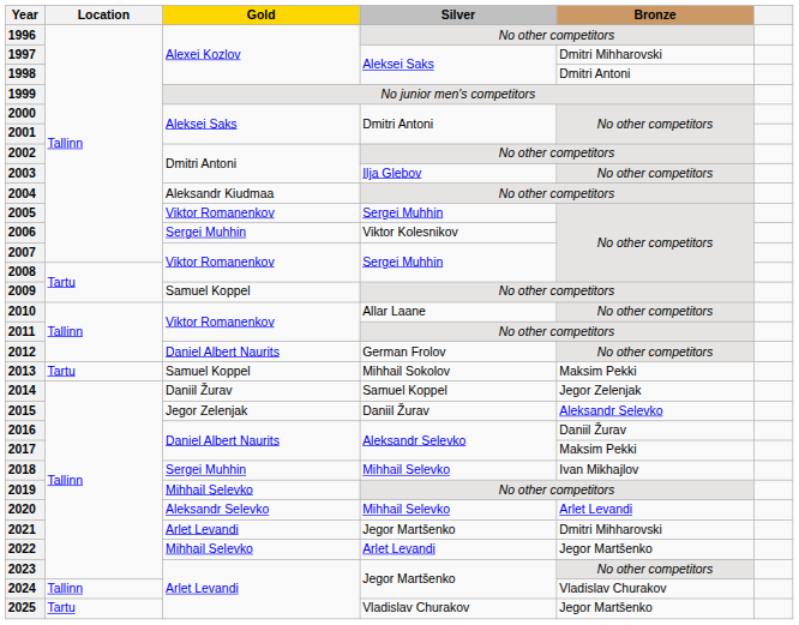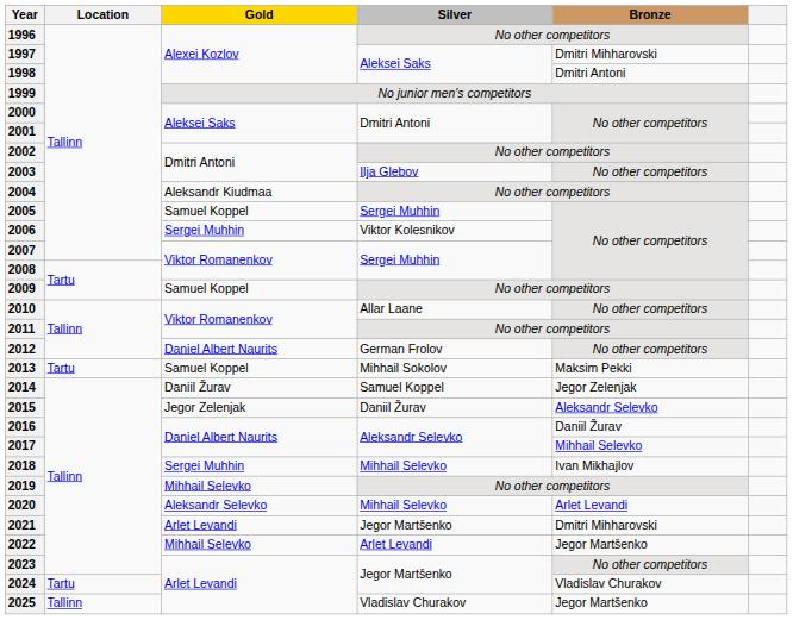 <table class="wikitable unsortable" style="text-align:left; width:80%">
 <tr>
 <th scope="col" style="text-align:center; width:5%">Year</th>
 <th scope="col" style="text-align:center; width:15%">Location</th>
 <th scope="col" style="text-align:center; width:25%; background:gold">Gold</th>
 <th scope="col" style="text-align:center; width:25%; background:silver">Silver</th>
 <th scope="col" style="text-align:center; width:25%; background:#c96">Bronze</th>
 <th scope="col" style="text-align:center; width:5%"></th>
 </tr>
 <tr>
 <th scope="row" style="text-align:left">1996</th>
 <td rowspan="12"><a href='#'>Tallinn</a></td>
 <td rowspan="3"><a href='#'>Alexei Kozlov</a></td>
 <td colspan="2" align="center" bgcolor="e5e4e2"><em>No other competitors</em></td>
 <td></td>
 </tr>
 <tr>
 <th scope="row" style="text-align:left">1997</th>
 <td rowspan="2"><a href='#'>Aleksei Saks</a></td>
 <td>Dmitri Mihharovski</td>
 <td></td>
 </tr>
 <tr>
 <th scope="row" style="text-align:left">1998</th>
 <td>Dmitri Antoni</td>
 <td></td>
 </tr>
 <tr>
 <th scope="row" style="text-align:left">1999</th>
 <td colspan="3" align="center" bgcolor="e5e4e2"><em>No junior men's competitors</em></td>
 <td></td>
 </tr>
 <tr>
 <th scope="row" style="text-align:left">2000</th>
 <td rowspan="2"><a href='#'>Aleksei Saks</a></td>
 <td rowspan="2">Dmitri Antoni</td>
 <td rowspan="2" align="center" bgcolor="e5e4e2"><em>No other competitors</em></td>
 <td></td>
 </tr>
 <tr>
 <th scope="row" style="text-align:left">2001</th>
 <td></td>
 </tr>
 <tr>
 <th scope="row" style="text-align:left">2002</th>
 <td rowspan="2">Dmitri Antoni</td>
 <td colspan="2" align="center" bgcolor="e5e4e2"><em>No other competitors</em></td>
 <td></td>
 </tr>
 <tr>
 <th scope="row" style="text-align:left">2003</th>
 <td><a href='#'>Ilja Glebov</a></td>
 <td align="center" bgcolor="e5e4e2"><em>No other competitors</em></td>
 <td></td>
 </tr>
 <tr>
 <th scope="row" style="text-align:left">2004</th>
 <td>Aleksandr Kiudmaa</td>
 <td colspan=2 align="center" bgcolor="e5e4e2"><em>No other competitors</em></td>
 <td></td>
 </tr>
 <tr>
 <th scope="row" style="text-align:left">2005</th>
-<td><a href='#'>Viktor Romanenkov</a></td>
+<td>Samuel Koppel</td>
 <td><a href='#'>Sergei Muhhin</a></td>
 <td rowspan="4" align="center" bgcolor="e5e4e2"><em>No other competitors</em></td>
 <td></td>
 </tr>
 <tr>
 <th scope="row" style="text-align:left">2006</th>
 <td><a href='#'>Sergei Muhhin</a></td>
 <td>Viktor Kolesnikov</td>
 <td></td>
 </tr>
 <tr>
 <th scope="row" style="text-align:left">2007</th>
 <td rowspan="2"><a href='#'>Viktor Romanenkov</a></td>
 <td rowspan="2"><a href='#'>Sergei Muhhin</a></td>
 <td></td>
 </tr>
 <tr>
 <th scope="row" style="text-align:left">2008</th>
 <td rowspan="2"><a href='#'>Tartu</a></td>
 <td></td>
 </tr>
 <tr>
 <th scope="row" style="text-align:left">2009</th>
 <td>Samuel Koppel</td>
 <td colspan="2" align="center" bgcolor="e5e4e2"><em>No other competitors</em></td>
 <td></td>
 </tr>
 <tr>
 <th scope="row" style="text-align:left">2010</th>
 <td rowspan="3"><a href='#'>Tallinn</a></td>
 <td rowspan="2"><a href='#'>Viktor Romanenkov</a></td>
 <td>Allar Laane</td>
 <td align="center" bgcolor="e5e4e2"><em>No other competitors</em></td>
 <td></td>
 </tr>
 <tr>
 <th scope="row" style="text-align:left">2011</th>
 <td colspan="2" align="center" bgcolor="e5e4e2"><em>No other competitors</em></td>
 <td></td>
 </tr>
 <tr>
 <th scope="row" style="text-align:left">2012</th>
 <td><a href='#'>Daniel Albert Naurits</a></td>
 <td>German Frolov</td>
 <td align="center" bgcolor="e5e4e2"><em>No other competitors</em></td>
 <td></td>
 </tr>
 <tr>
 <th scope="row" style="text-align:left">2013</th>
 <td><a href='#'>Tartu</a></td>
 <td>Samuel Koppel</td>
 <td>Mihhail Sokolov</td>
 <td>Maksim Pekki</td>
 <td></td>
 </tr>
 <tr>
 <th scope="row" style="text-align:left">2014</th>
 <td rowspan="10"><a href='#'>Tallinn</a></td>
 <td>Daniil Žurav</td>
 <td>Samuel Koppel</td>
 <td>Jegor Zelenjak</td>
 <td></td>
 </tr>
 <tr>
 <th scope="row" style="text-align:left">2015</th>
 <td>Jegor Zelenjak</td>
 <td>Daniil Žurav</td>
 <td><a href='#'>Aleksandr Selevko</a></td>
 <td></td>
 </tr>
 <tr>
 <th scope="row" style="text-align:left">2016</th>
 <td rowspan="2"><a href='#'>Daniel Albert Naurits</a></td>
 <td rowspan="2"><a href='#'>Aleksandr Selevko</a></td>
 <td>Daniil Žurav</td>
 <td></td>
 </tr>
 <tr>
 <th scope="row" style="text-align:left">2017</th>
-<td>Maksim Pekki</td>
+<td><a href='#'>Mihhail Selevko</a></td>
 <td></td>
 </tr>
 <tr>
 <th scope="row" style="text-align:left">2018</th>
 <td><a href='#'>Sergei Muhhin</a></td>
 <td><a href='#'>Mihhail Selevko</a></td>
 <td>Ivan Mikhajlov</td>
 <td></td>
 </tr>
 <tr>
 <th scope="row" style="text-align:left">2019</th>
 <td><a href='#'>Mihhail Selevko</a></td>
 <td colspan=2 align="center" bgcolor="e5e4e2"><em>No other competitors</em></td>
 <td></td>
 </tr>
 <tr>
 <th scope="row" style="text-align:left">2020</th>
 <td><a href='#'>Aleksandr Selevko</a></td>
 <td><a href='#'>Mihhail Selevko</a></td>
 <td><a href='#'>Arlet Levandi</a></td>
 <td></td>
 </tr>
 <tr>
 <th scope="row" style="text-align:left">2021</th>
 <td><a href='#'>Arlet Levandi</a></td>
 <td>Jegor Martšenko</td>
 <td>Dmitri Mihharovski</td>
 <td></td>
 </tr>
 <tr>
 <th scope="row" style="text-align:left">2022</th>
 <td><a href='#'>Mihhail Selevko</a></td>
 <td><a href='#'>Arlet Levandi</a></td>
 <td>Jegor Martšenko</td>
 <td></td>
 </tr>
 <tr>
 <th scope="row" style="text-align:left">2023</th>
 <td rowspan="3"><a href='#'>Arlet Levandi</a></td>
 <td rowspan="2">Jegor Martšenko</td>
 <td align="center" bgcolor="e5e4e2"><em>No other competitors</em></td>
 <td></td>
 </tr>
 <tr>
 <th scope="row" style="text-align:left">2024</th>
-<td><a href='#'>Tallinn</a></td>
+<td><a href='#'>Tartu</a></td>
 <td>Vladislav Churakov</td>
 <td></td>
 </tr>
 <tr>
 <th scope="row" style="text-align:left">2025</th>
-<td><a href='#'>Tartu</a></td>
+<td><a href='#'>Tallinn</a></td>
 <td>Vladislav Churakov</td>
 <td>Jegor Martšenko</td>
 <td></td>
 </tr>
 </table>
